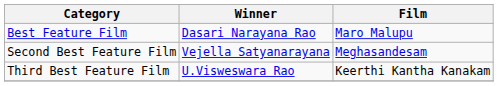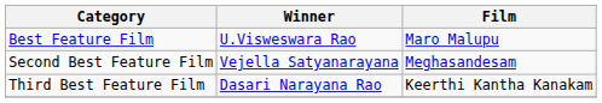 <table class="wikitable">
 <tr>
 <th>Category</th>
 <th>Winner</th>
 <th>Film</th>
 </tr>
 <tr>
 <td><a href='#'>Best Feature Film</a></td>
-<td><a href='#'>Dasari Narayana Rao</a></td>
+<td><a href='#'>U.Visweswara Rao</a></td>
 <td><a href='#'>Maro Malupu</a></td>
 </tr>
 <tr>
 <td>Second Best Feature Film</td>
 <td><a href='#'>Vejella Satyanarayana</a></td>
 <td><a href='#'>Meghasandesam</a></td>
 </tr>
 <tr>
 <td>Third Best Feature Film</td>
-<td><a href='#'>U.Visweswara Rao</a></td>
+<td><a href='#'>Dasari Narayana Rao</a></td>
 <td>Keerthi Kantha Kanakam</td>
 </tr>
 <tr>
 </tr>
 </table>
